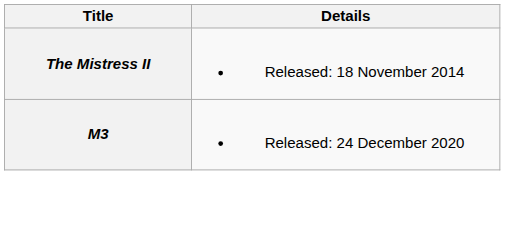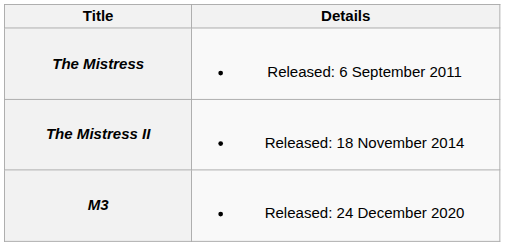 <table class="wikitable plainrowheaders" style="text-align:center;">
 <tr>
 <th scope="col" style="width:12em;">Title</th>
 <th scope="col" style="width:20em;">Details</th>
+</tr>
+<tr>
+<th scope="row"><em>The Mistress</em></th>
+<td><br><ul><li>Released: 6 September 2011</li></ul></td>
 </tr>
 <tr>
 <th scope="row"><em>The Mistress II</em></th>
 <td><br><ul><li>Released: 18 November 2014</li></ul></td>
 </tr>
 <tr>
 <th scope="row"><em>M3</em></th>
 <td><br><ul><li>Released: 24 December 2020</li></ul></td>
 </tr>
 </table>
